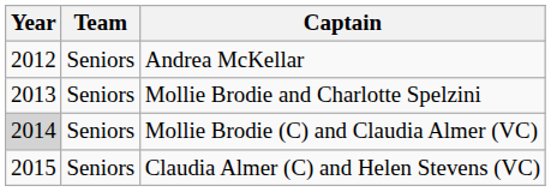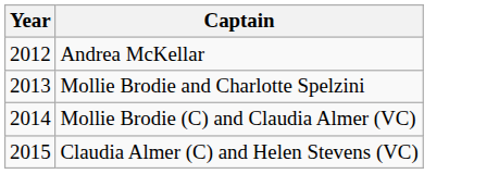 <table class="wikitable">
 <tr>
 <th>Year</th>
-<th>Team</th>
 <th>Captain</th>
 </tr>
 <tr>
 <td>2012</td>
-<td>Seniors</td>
 <td>Andrea McKellar</td>
 </tr>
 <tr>
 <td>2013</td>
-<td>Seniors</td>
 <td>Mollie Brodie and Charlotte Spelzini</td>
 </tr>
 <tr>
-<td style="background: lightgrey;">2014</td>
-<td>Seniors</td>
+<td>2014</td>
 <td>Mollie Brodie (C) and Claudia Almer (VC)</td>
 </tr>
 <tr>
 <td>2015</td>
-<td>Seniors</td>
 <td>Claudia Almer (C) and Helen Stevens (VC)</td>
 </tr>
 </table>
